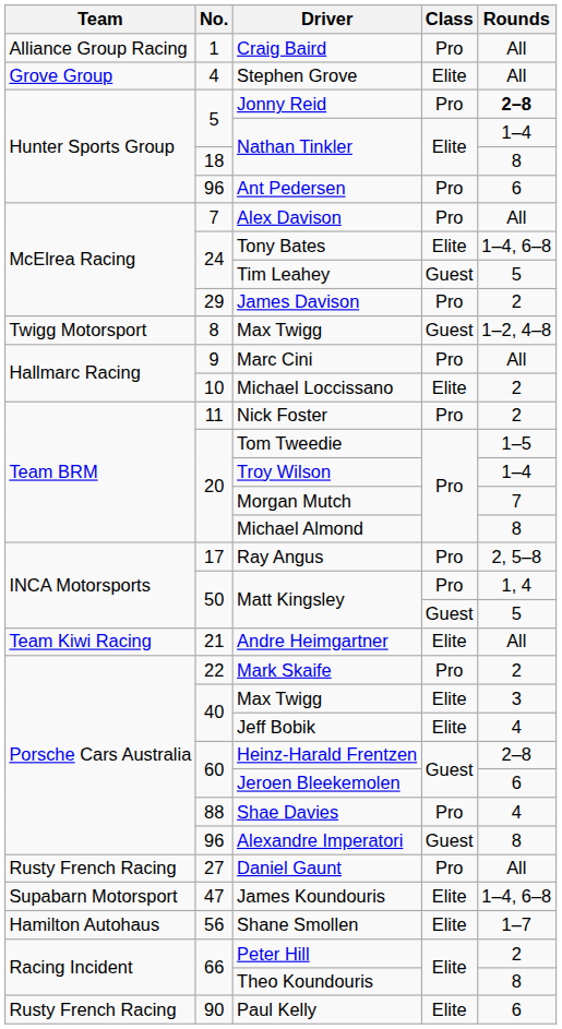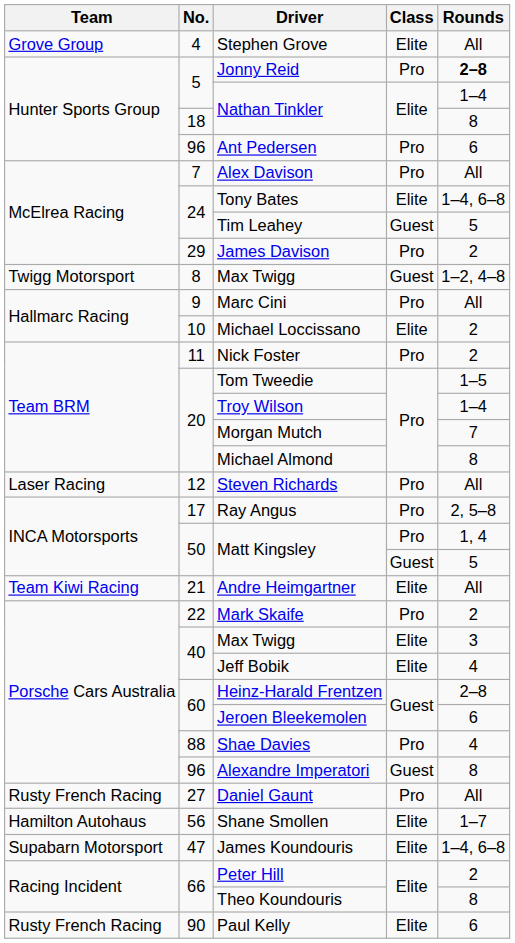 <table class="wikitable" style="font-size: 90%;">
 <tr>
 <th>Team</th>
 <th>No.</th>
 <th>Driver</th>
 <th>Class</th>
 <th>Rounds</th>
-</tr>
-<tr>
-<td>Alliance Group Racing</td>
-<td align="center">1</td>
-<td> <a href='#'>Craig Baird</a></td>
-<td align="center">Pro</td>
-<td align="center">All</td>
 </tr>
 <tr>
 <td><a href='#'>Grove Group</a></td>
 <td align="center">4</td>
 <td> Stephen Grove</td>
 <td align="center">Elite</td>
 <td align="center">All</td>
 </tr>
 <tr>
 <td rowspan=4>Hunter Sports Group</td>
 <td rowspan=2  align="center">5</td>
 <td> <a href='#'>Jonny Reid</a></td>
 <td align="center">Pro</td>
 <td align="center"><strong>2–8</strong></td>
 </tr>
 <tr>
 <td rowspan=2> <a href='#'>Nathan Tinkler</a></td>
 <td rowspan=2  align="center">Elite</td>
 <td align="center">1–4</td>
 </tr>
 <tr>
 <td align="center">18</td>
 <td align="center">8</td>
 </tr>
 <tr>
 <td align="center">96</td>
 <td> <a href='#'>Ant Pedersen</a></td>
 <td align="center">Pro</td>
 <td align="center">6</td>
 </tr>
 <tr>
 <td rowspan=4>McElrea Racing</td>
 <td align="center">7</td>
 <td> <a href='#'>Alex Davison</a></td>
 <td align="center">Pro</td>
 <td align="center">All</td>
 </tr>
 <tr>
 <td rowspan=2  align="center">24</td>
 <td> Tony Bates</td>
 <td align="center">Elite</td>
 <td align="center">1–4, 6–8</td>
 </tr>
 <tr>
 <td> Tim Leahey</td>
 <td align="center">Guest</td>
 <td align="center">5</td>
 </tr>
 <tr>
 <td align="center">29</td>
 <td> <a href='#'>James Davison</a></td>
 <td align="center">Pro</td>
 <td align="center">2</td>
 </tr>
 <tr>
 <td>Twigg Motorsport</td>
 <td align="center">8</td>
 <td> Max Twigg</td>
 <td align="center">Guest</td>
 <td align="center">1–2, 4–8</td>
 </tr>
 <tr>
 <td rowspan=2>Hallmarc Racing</td>
 <td align="center">9</td>
 <td> Marc Cini</td>
 <td align="center">Pro</td>
 <td align="center">All</td>
 </tr>
 <tr>
 <td align="center">10</td>
 <td> Michael Loccissano</td>
 <td align="center">Elite</td>
 <td align="center">2</td>
 </tr>
 <tr>
 <td rowspan=5><a href='#'>Team BRM</a></td>
 <td align="center">11</td>
 <td> Nick Foster</td>
 <td align="center">Pro</td>
 <td align="center">2</td>
 </tr>
 <tr>
 <td rowspan=4  align="center">20</td>
 <td> Tom Tweedie</td>
 <td rowspan=4  align="center">Pro</td>
 <td align="center">1–5</td>
 </tr>
 <tr>
 <td> <a href='#'>Troy Wilson</a></td>
 <td align="center">1–4</td>
 </tr>
 <tr>
 <td> Morgan Mutch</td>
 <td align="center">7</td>
 </tr>
 <tr>
 <td> Michael Almond</td>
 <td align="center">8</td>
 </tr>
 <tr>
+<td>Laser Racing</td>
+<td align="center">12</td>
+<td> <a href='#'>Steven Richards</a></td>
+<td align="center">Pro</td>
+<td align="center">All</td>
+</tr>
+<tr>
 <td rowspan=3>INCA Motorsports</td>
 <td align="center">17</td>
 <td> Ray Angus</td>
 <td align="center">Pro</td>
 <td align="center">2, 5–8</td>
 </tr>
 <tr>
 <td rowspan=2  align="center">50</td>
 <td rowspan=2> Matt Kingsley</td>
 <td align="center">Pro</td>
 <td align="center">1, 4</td>
 </tr>
 <tr>
 <td align="center">Guest</td>
 <td align="center">5</td>
 </tr>
 <tr>
 <td><a href='#'>Team Kiwi Racing</a></td>
 <td align="center">21</td>
 <td> <a href='#'>Andre Heimgartner</a></td>
 <td align="center">Elite</td>
 <td align="center">All</td>
 </tr>
 <tr>
 <td rowspan=7><a href='#'>Porsche</a> Cars Australia</td>
 <td align="center">22</td>
 <td> <a href='#'>Mark Skaife</a></td>
 <td align="center">Pro</td>
 <td align="center">2</td>
 </tr>
 <tr>
 <td rowspan=2  align="center">40</td>
 <td> Max Twigg</td>
 <td align="center">Elite</td>
 <td align="center">3</td>
 </tr>
 <tr>
 <td> Jeff Bobik</td>
 <td align="center">Elite</td>
 <td align="center">4</td>
 </tr>
 <tr>
 <td rowspan=2  align="center">60</td>
 <td> <a href='#'>Heinz-Harald Frentzen</a></td>
 <td rowspan=2  align="center">Guest</td>
 <td align="center">2–8</td>
 </tr>
 <tr>
 <td> <a href='#'>Jeroen Bleekemolen</a></td>
 <td align="center">6</td>
 </tr>
 <tr>
 <td align="center">88</td>
 <td> <a href='#'>Shae Davies</a></td>
 <td align="center">Pro</td>
 <td align="center">4</td>
 </tr>
 <tr>
 <td align="center">96</td>
 <td> <a href='#'>Alexandre Imperatori</a></td>
 <td align="center">Guest</td>
 <td align="center">8</td>
 </tr>
 <tr>
 <td>Rusty French Racing</td>
 <td align="center">27</td>
 <td> <a href='#'>Daniel Gaunt</a></td>
 <td align="center">Pro</td>
 <td align="center">All</td>
 </tr>
 <tr>
+<td>Hamilton Autohaus</td>
+<td align="center">56</td>
+<td> Shane Smollen</td>
+<td align="center">Elite</td>
+<td align="center">1–7</td>
+</tr>
+<tr>
 <td>Supabarn Motorsport</td>
 <td align="center">47</td>
 <td> James Koundouris</td>
 <td align="center">Elite</td>
 <td align="center">1–4, 6–8</td>
-</tr>
-<tr>
-<td>Hamilton Autohaus</td>
-<td align="center">56</td>
-<td> Shane Smollen</td>
-<td align="center">Elite</td>
-<td align="center">1–7</td>
 </tr>
 <tr>
 <td rowspan=2>Racing Incident</td>
 <td rowspan=2  align="center">66</td>
 <td> <a href='#'>Peter Hill</a></td>
 <td rowspan=2 align="center">Elite</td>
 <td align="center">2</td>
 </tr>
 <tr>
 <td> Theo Koundouris</td>
 <td align="center">8</td>
 </tr>
 <tr>
 <td>Rusty French Racing</td>
 <td align="center">90</td>
 <td> Paul Kelly</td>
 <td align="center">Elite</td>
 <td align="center">6</td>
 </tr>
 </table>
